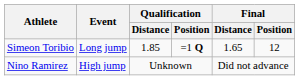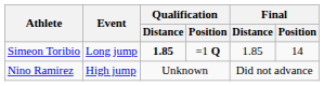 <table class=wikitable style="font-size:90%">
 <tr>
 <th rowspan="2">Athlete</th>
 <th rowspan="2">Event</th>
 <th colspan="2">Qualification</th>
 <th colspan="2">Final</th>
 </tr>
 <tr style="font-size:95%">
 <th>Distance</th>
 <th>Position</th>
 <th>Distance</th>
 <th>Position</th>
 </tr>
 <tr align=center>
 <td align=left><a href='#'>Simeon Toribio</a></td>
 <td align=left><a href='#'>Long jump</a></td>
+<td><strong>1.85</strong></td>
+<td>=1 <strong>Q</strong></td>
 <td>1.85</td>
-<td>=1 <strong>Q</strong></td>
-<td>1.65</td>
-<td>12</td>
+<td>14</td>
 </tr>
 <tr align=center>
 <td align=left><a href='#'>Nino Ramirez</a></td>
 <td align=left><a href='#'>High jump</a></td>
 <td colspan=2>Unknown</td>
 <td colspan=2>Did not advance</td>
 </tr>
 </table>
